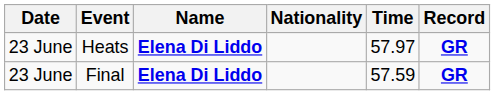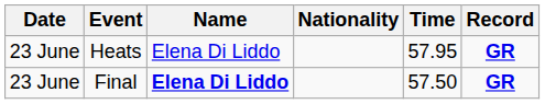 <table class=wikitable style=text-align:center>
 <tr>
 <th>Date</th>
 <th>Event</th>
 <th>Name</th>
 <th>Nationality</th>
 <th>Time</th>
 <th>Record</th>
 </tr>
 <tr>
 <td>23 June</td>
 <td>Heats</td>
-<td align=left><strong><a href='#'>Elena Di Liddo</a></strong></td>
+<td align=left><a href='#'>Elena Di Liddo</a></td>
 <td align=left></td>
-<td>57.97</td>
+<td>57.95</td>
 <td><strong><a href='#'>GR</a></strong></td>
 </tr>
 <tr>
 <td>23 June</td>
 <td>Final</td>
 <td align=left><strong><a href='#'>Elena Di Liddo</a></strong></td>
 <td align=left></td>
-<td>57.59</td>
+<td>57.50</td>
 <td><strong><a href='#'>GR</a></strong></td>
 </tr>
 </table>
